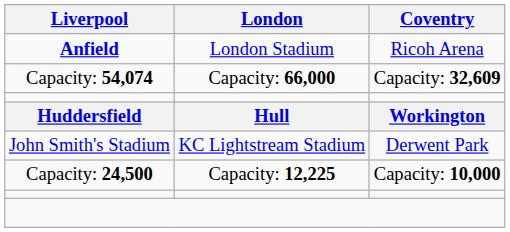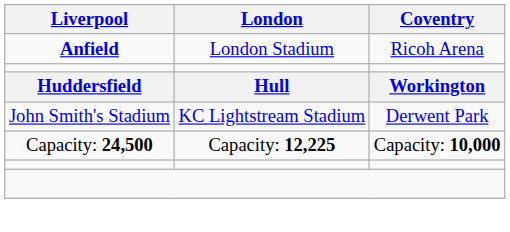 <table class="wikitable" style="text-align:center;margin:1em auto;">
 <tr>
 <th><strong><a href='#'>Liverpool</a></strong></th>
 <th><a href='#'>London</a></th>
 <th><a href='#'>Coventry</a></th>
 </tr>
 <tr>
 <td><strong><a href='#'>Anfield</a></strong></td>
 <td><a href='#'>London Stadium</a></td>
 <td><a href='#'>Ricoh Arena</a></td>
-</tr>
-<tr>
-<td>Capacity: <strong>54,074</strong></td>
-<td>Capacity: <strong>66,000</strong></td>
-<td>Capacity: <strong>32,609</strong></td>
 </tr>
 <tr>
 <td></td>
 <td></td>
 <td></td>
 </tr>
 <tr>
 <th><a href='#'>Huddersfield</a></th>
 <th><a href='#'>Hull</a></th>
 <th><a href='#'>Workington</a></th>
 </tr>
 <tr>
 <td><a href='#'>John Smith's Stadium</a></td>
 <td><a href='#'>KC Lightstream Stadium</a></td>
 <td><a href='#'>Derwent Park</a></td>
 </tr>
 <tr>
 <td>Capacity: <strong>24,500</strong></td>
 <td>Capacity: <strong>12,225</strong></td>
 <td>Capacity: <strong>10,000</strong></td>
 </tr>
 <tr>
 <td></td>
 <td></td>
 <td></td>
 </tr>
 <tr>
 <td colspan="3" rowspan="4"><br></td>
 </tr>
 </table>
